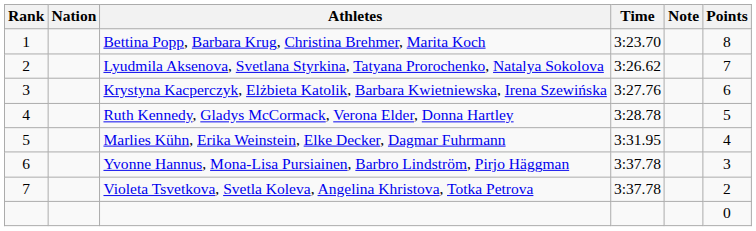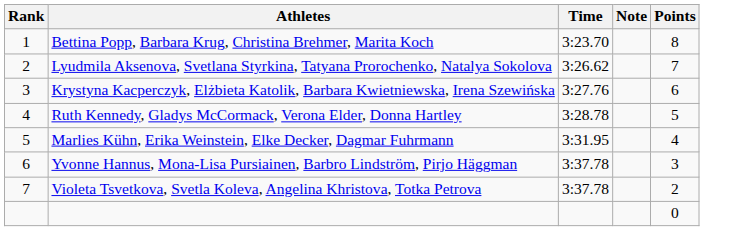 <table class="wikitable sortable" style="text-align:center">
 <tr>
 <th>Rank</th>
-<th>Nation</th>
 <th>Athletes</th>
 <th>Time</th>
 <th>Note</th>
 <th>Points</th>
 </tr>
 <tr>
 <td>1</td>
-<td align=left></td>
 <td align=left><a href='#'>Bettina Popp</a>, <a href='#'>Barbara Krug</a>, <a href='#'>Christina Brehmer</a>, <a href='#'>Marita Koch</a></td>
 <td>3:23.70</td>
 <td></td>
 <td>8</td>
 </tr>
 <tr>
 <td>2</td>
-<td align=left></td>
 <td align=left><a href='#'>Lyudmila Aksenova</a>, <a href='#'>Svetlana Styrkina</a>, <a href='#'>Tatyana Prorochenko</a>, <a href='#'>Natalya Sokolova</a></td>
 <td>3:26.62</td>
 <td></td>
 <td>7</td>
 </tr>
 <tr>
 <td>3</td>
-<td align=left></td>
 <td align=left><a href='#'>Krystyna Kacperczyk</a>, <a href='#'>Elżbieta Katolik</a>, <a href='#'>Barbara Kwietniewska</a>, <a href='#'>Irena Szewińska</a></td>
 <td>3:27.76</td>
 <td></td>
 <td>6</td>
 </tr>
 <tr>
 <td>4</td>
-<td align=left></td>
 <td align=left><a href='#'>Ruth Kennedy</a>, <a href='#'>Gladys McCormack</a>, <a href='#'>Verona Elder</a>, <a href='#'>Donna Hartley</a></td>
 <td>3:28.78</td>
 <td></td>
 <td>5</td>
 </tr>
 <tr>
 <td>5</td>
-<td align=left></td>
 <td align=left><a href='#'>Marlies Kühn</a>, <a href='#'>Erika Weinstein</a>, <a href='#'>Elke Decker</a>, <a href='#'>Dagmar Fuhrmann</a></td>
 <td>3:31.95</td>
 <td></td>
 <td>4</td>
 </tr>
 <tr>
 <td>6</td>
-<td align=left></td>
 <td align=left><a href='#'>Yvonne Hannus</a>, <a href='#'>Mona-Lisa Pursiainen</a>, <a href='#'>Barbro Lindström</a>, <a href='#'>Pirjo Häggman</a></td>
 <td>3:37.78</td>
 <td></td>
 <td>3</td>
 </tr>
 <tr>
 <td>7</td>
-<td align=left></td>
 <td align=left><a href='#'>Violeta Tsvetkova</a>, <a href='#'>Svetla Koleva</a>, <a href='#'>Angelina Khristova</a>, <a href='#'>Totka Petrova</a></td>
 <td>3:37.78</td>
 <td></td>
 <td>2</td>
 </tr>
 <tr>
 <td></td>
 <td align=left></td>
-<td align=left></td>
 <td></td>
 <td></td>
 <td>0</td>
 </tr>
 </table>
